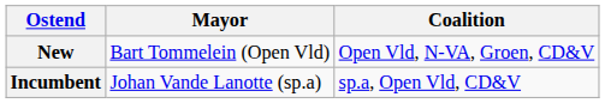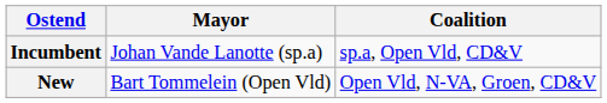 <table class="wikitable" style="float:right;margin-left:1em;">
 <tr>
 <th><a href='#'>Ostend</a></th>
 <th>Mayor</th>
 <th>Coalition</th>
 </tr>
 <tr>
+<th>Incumbent</th>
+<td><a href='#'>Johan Vande Lanotte</a> (sp.a)</td>
+<td><a href='#'>sp.a</a>, <a href='#'>Open Vld</a>, <a href='#'>CD&V</a></td>
+</tr>
+<tr>
 <th>New</th>
 <td><a href='#'>Bart Tommelein</a> (Open Vld)</td>
 <td><a href='#'>Open Vld</a>, <a href='#'>N-VA</a>, <a href='#'>Groen</a>, <a href='#'>CD&V</a></td>
 </tr>
-<tr>
-<th>Incumbent</th>
-<td><a href='#'>Johan Vande Lanotte</a> (sp.a)</td>
-<td><a href='#'>sp.a</a>, <a href='#'>Open Vld</a>, <a href='#'>CD&V</a></td>
-</tr>
 </table>
